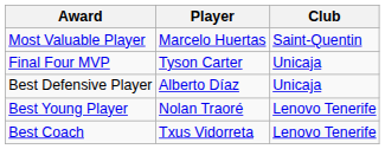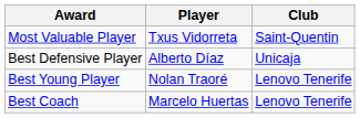 <table class="wikitable">
 <tr>
 <th>Award</th>
 <th>Player</th>
 <th>Club</th>
 </tr>
 <tr>
 <td><a href='#'>Most Valuable Player</a></td>
-<td> <a href='#'>Marcelo Huertas</a></td>
+<td> <a href='#'>Txus Vidorreta</a></td>
 <td> <a href='#'>Saint-Quentin</a></td>
-</tr>
-<tr>
-<td><a href='#'>Final Four MVP</a></td>
-<td> <a href='#'>Tyson Carter</a></td>
-<td> <a href='#'>Unicaja</a></td>
 </tr>
 <tr>
 <td>Best Defensive Player</td>
 <td> <a href='#'>Alberto Díaz</a></td>
 <td> <a href='#'>Unicaja</a></td>
 </tr>
 <tr>
 <td><a href='#'>Best Young Player</a></td>
 <td> <a href='#'>Nolan Traoré</a></td>
 <td> <a href='#'>Lenovo Tenerife</a></td>
 </tr>
 <tr>
 <td><a href='#'>Best Coach</a></td>
-<td> <a href='#'>Txus Vidorreta</a></td>
+<td> <a href='#'>Marcelo Huertas</a></td>
 <td> <a href='#'>Lenovo Tenerife</a></td>
 </tr>
 </table>
